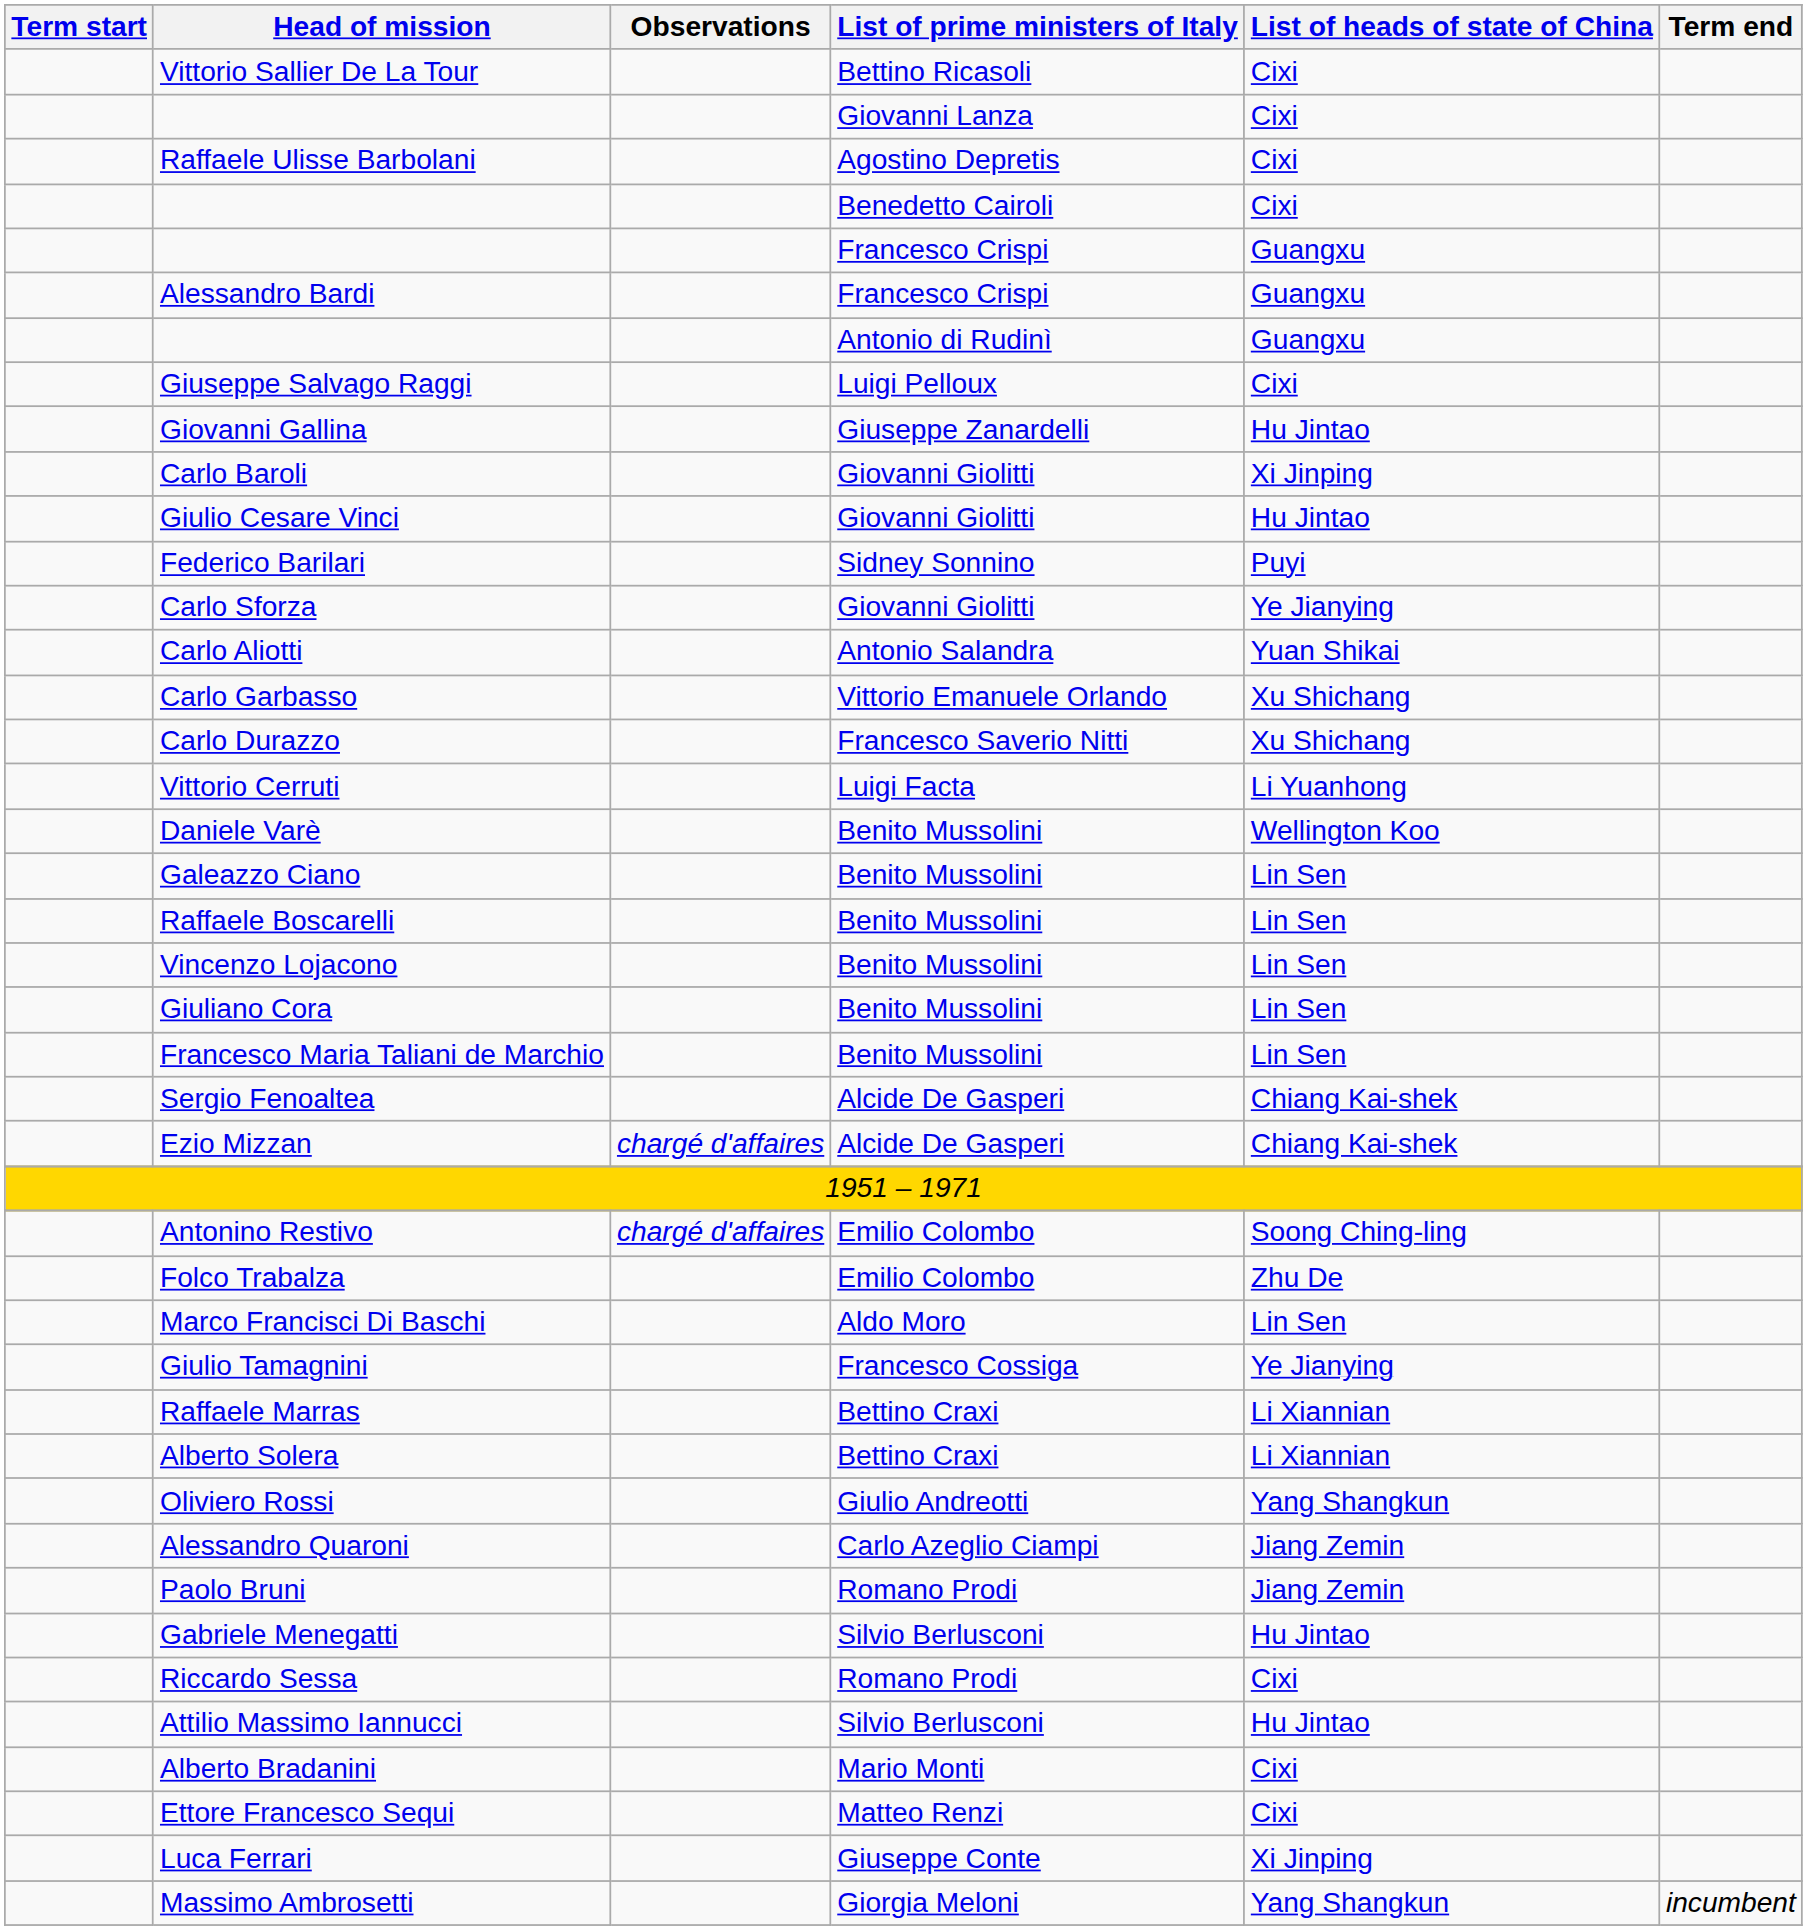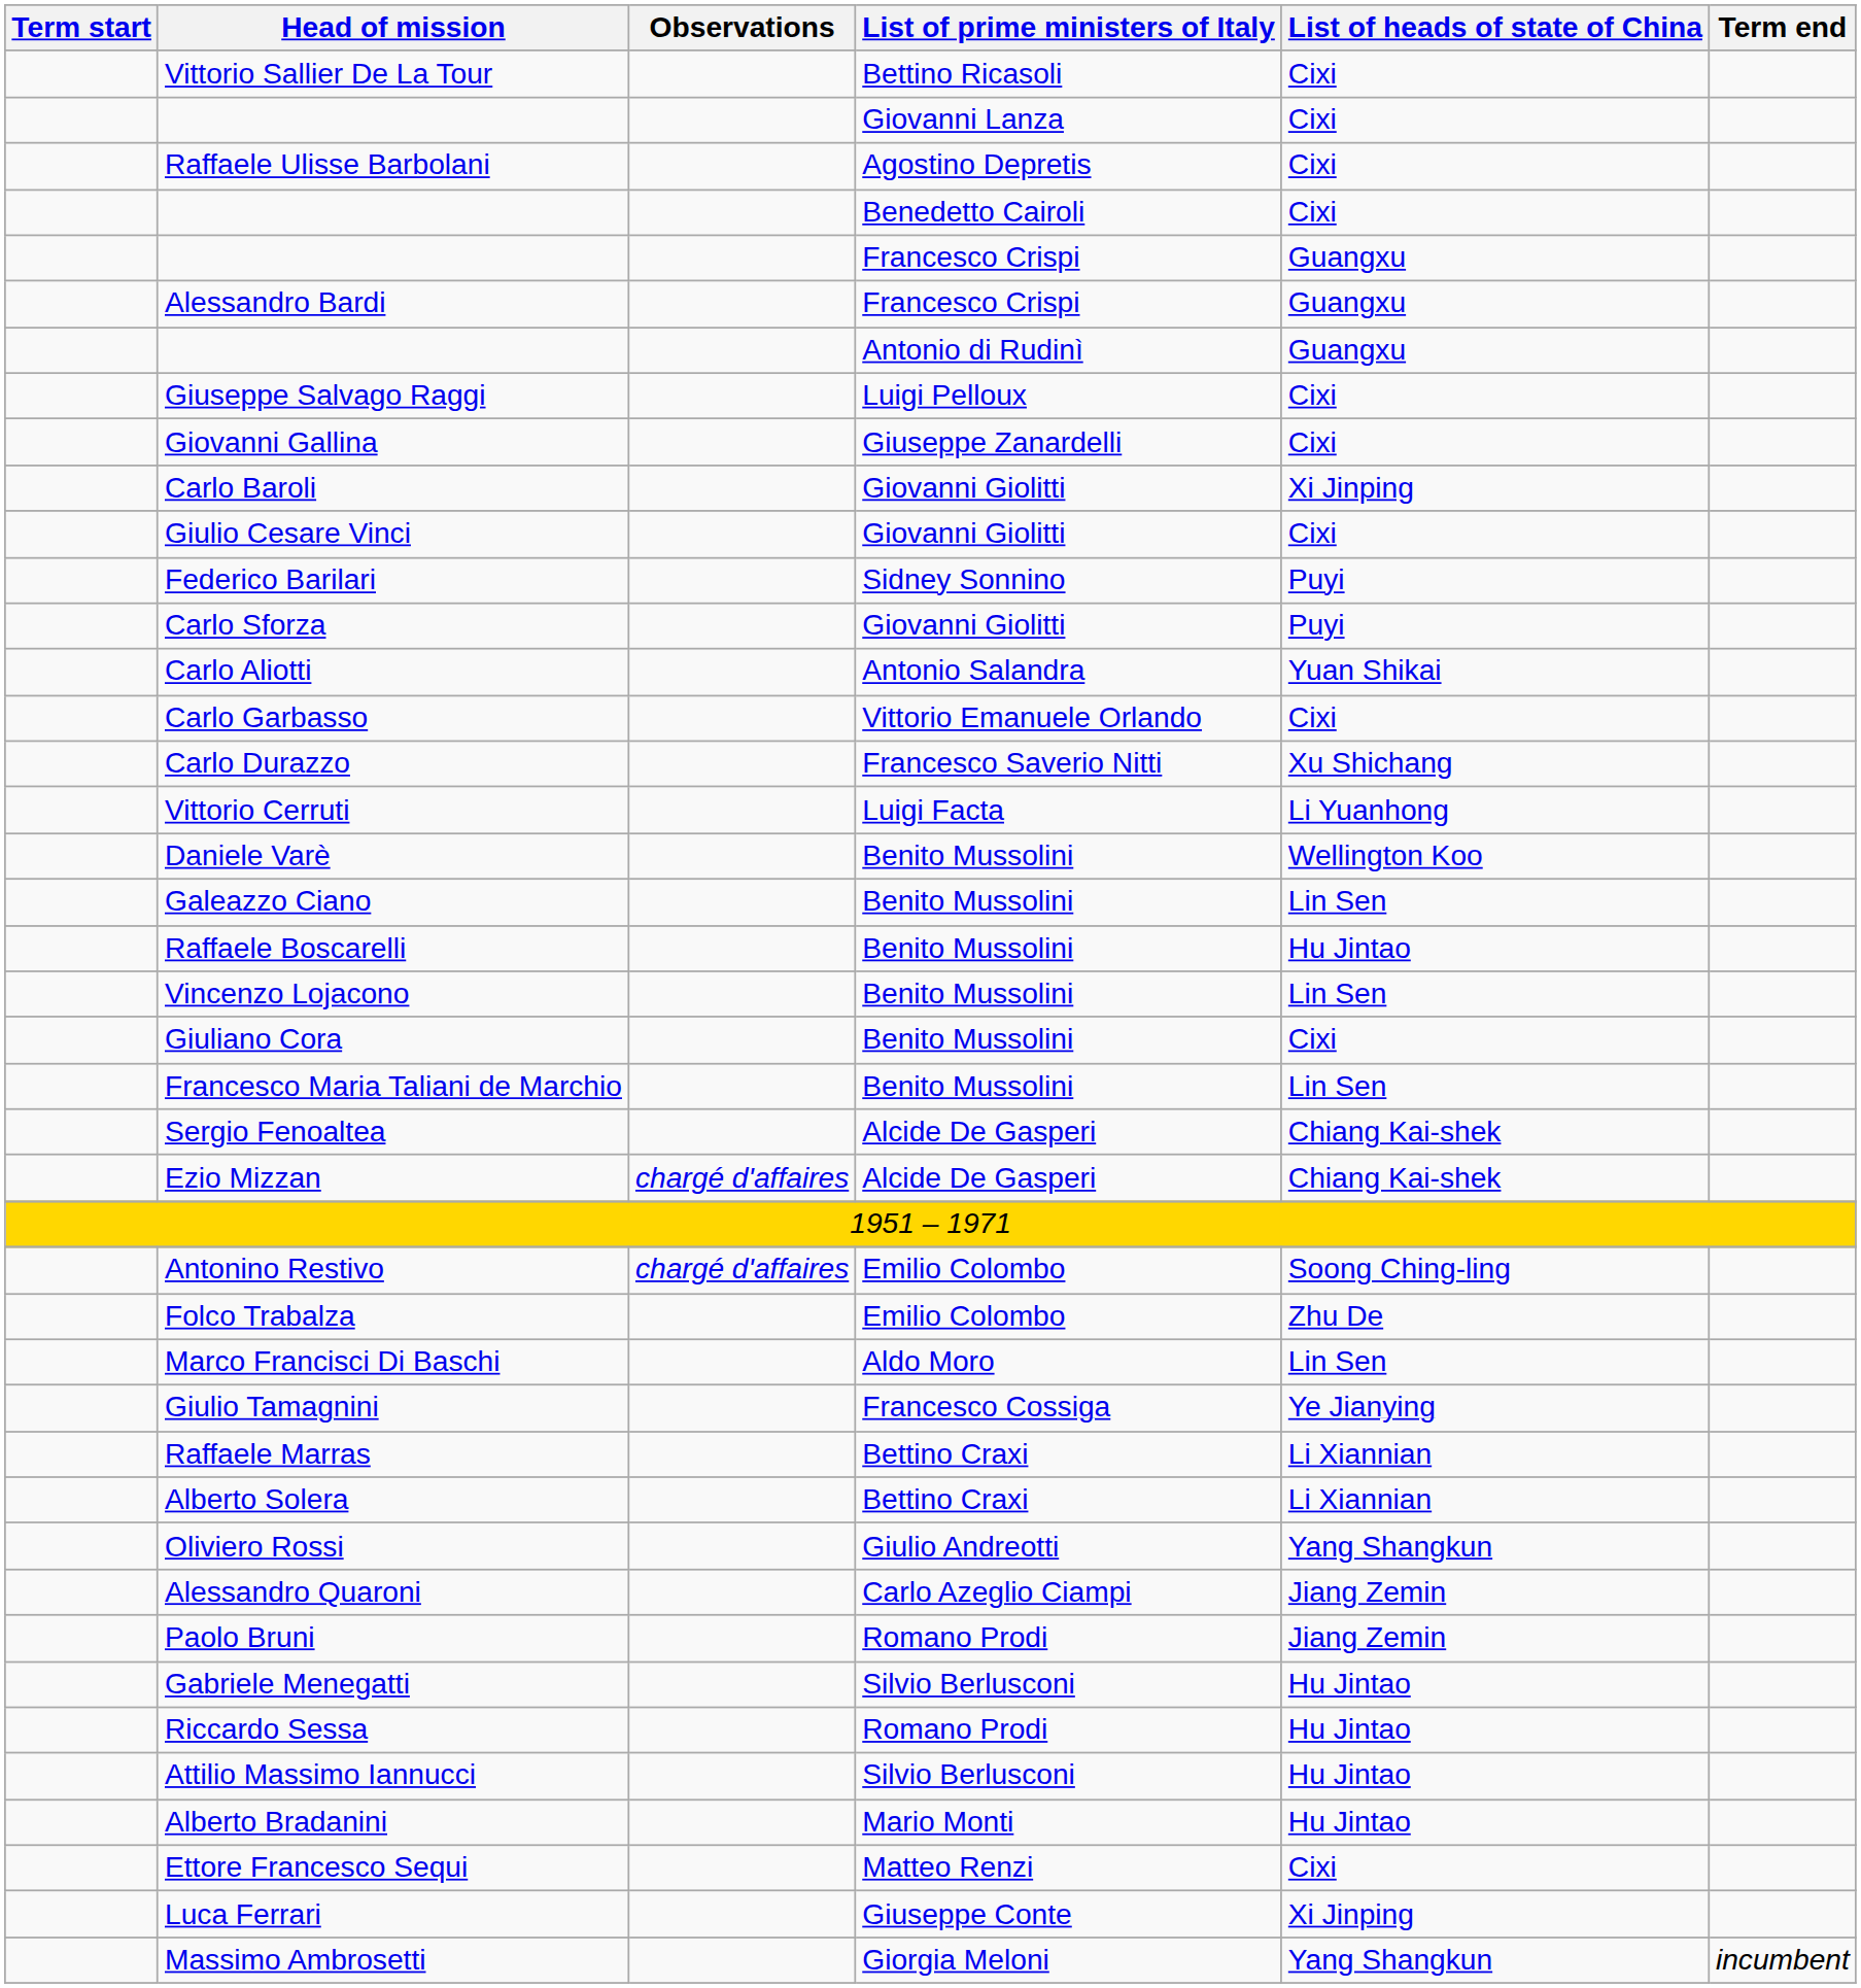 <table class="wikitable sortable">
 <tr>
 <th><a href='#'>Term start</a></th>
 <th><a href='#'>Head of mission</a></th>
 <th>Observations</th>
 <th><a href='#'>List of prime ministers of Italy</a></th>
 <th><a href='#'>List of heads of state of China</a></th>
 <th>Term end</th>
 </tr>
 <tr>
 <td></td>
 <td><a href='#'>Vittorio Sallier De La Tour</a></td>
 <td></td>
 <td><a href='#'>Bettino Ricasoli</a></td>
 <td><a href='#'>Cixi</a></td>
 <td></td>
 </tr>
 <tr>
 <td></td>
 <td></td>
 <td></td>
 <td><a href='#'>Giovanni Lanza</a></td>
 <td><a href='#'>Cixi</a></td>
 <td></td>
 </tr>
 <tr>
 <td></td>
 <td><a href='#'>Raffaele Ulisse Barbolani</a></td>
 <td></td>
 <td><a href='#'>Agostino Depretis</a></td>
 <td><a href='#'>Cixi</a></td>
 <td></td>
 </tr>
 <tr>
 <td></td>
 <td></td>
 <td></td>
 <td><a href='#'>Benedetto Cairoli</a></td>
 <td><a href='#'>Cixi</a></td>
 <td></td>
 </tr>
 <tr>
 <td></td>
 <td></td>
 <td></td>
 <td><a href='#'>Francesco Crispi</a></td>
 <td><a href='#'>Guangxu</a></td>
 <td></td>
 </tr>
 <tr>
 <td></td>
 <td><a href='#'>Alessandro Bardi</a></td>
 <td></td>
 <td><a href='#'>Francesco Crispi</a></td>
 <td><a href='#'>Guangxu</a></td>
 <td></td>
 </tr>
 <tr>
 <td></td>
 <td></td>
 <td></td>
 <td><a href='#'>Antonio di Rudinì</a></td>
 <td><a href='#'>Guangxu</a></td>
 <td></td>
 </tr>
 <tr>
 <td></td>
 <td><a href='#'>Giuseppe Salvago Raggi</a></td>
 <td></td>
 <td><a href='#'>Luigi Pelloux</a></td>
 <td><a href='#'>Cixi</a></td>
 <td></td>
 </tr>
 <tr>
 <td></td>
 <td><a href='#'>Giovanni Gallina</a></td>
 <td></td>
 <td><a href='#'>Giuseppe Zanardelli</a></td>
-<td><a href='#'>Hu Jintao</a></td>
+<td><a href='#'>Cixi</a></td>
 <td></td>
 </tr>
 <tr>
 <td></td>
 <td><a href='#'>Carlo Baroli</a></td>
 <td></td>
 <td><a href='#'>Giovanni Giolitti</a></td>
 <td><a href='#'>Xi Jinping</a></td>
 <td></td>
 </tr>
 <tr>
 <td></td>
 <td><a href='#'>Giulio Cesare Vinci</a></td>
 <td></td>
 <td><a href='#'>Giovanni Giolitti</a></td>
-<td><a href='#'>Hu Jintao</a></td>
+<td><a href='#'>Cixi</a></td>
 <td></td>
 </tr>
 <tr>
 <td></td>
 <td><a href='#'>Federico Barilari</a></td>
 <td></td>
 <td><a href='#'>Sidney Sonnino</a></td>
 <td><a href='#'>Puyi</a></td>
 <td></td>
 </tr>
 <tr>
 <td></td>
 <td><a href='#'>Carlo Sforza</a></td>
 <td></td>
 <td><a href='#'>Giovanni Giolitti</a></td>
-<td><a href='#'>Ye Jianying</a></td>
+<td><a href='#'>Puyi</a></td>
 <td></td>
 </tr>
 <tr>
 <td></td>
 <td><a href='#'>Carlo Aliotti</a></td>
 <td></td>
 <td><a href='#'>Antonio Salandra</a></td>
 <td><a href='#'>Yuan Shikai</a></td>
 <td></td>
 </tr>
 <tr>
 <td></td>
 <td><a href='#'>Carlo Garbasso</a></td>
 <td></td>
 <td><a href='#'>Vittorio Emanuele Orlando</a></td>
-<td><a href='#'>Xu Shichang</a></td>
+<td><a href='#'>Cixi</a></td>
 <td></td>
 </tr>
 <tr>
 <td></td>
 <td><a href='#'>Carlo Durazzo</a></td>
 <td></td>
 <td><a href='#'>Francesco Saverio Nitti</a></td>
 <td><a href='#'>Xu Shichang</a></td>
 <td></td>
 </tr>
 <tr>
 <td></td>
 <td><a href='#'>Vittorio Cerruti</a></td>
 <td></td>
 <td><a href='#'>Luigi Facta</a></td>
 <td><a href='#'>Li Yuanhong</a></td>
 <td></td>
 </tr>
 <tr>
 <td></td>
 <td><a href='#'>Daniele Varè</a></td>
 <td></td>
 <td><a href='#'>Benito Mussolini</a></td>
 <td><a href='#'>Wellington Koo</a></td>
 <td></td>
 </tr>
 <tr>
 <td></td>
 <td><a href='#'>Galeazzo Ciano</a></td>
 <td></td>
 <td><a href='#'>Benito Mussolini</a></td>
 <td><a href='#'>Lin Sen</a></td>
 <td></td>
 </tr>
 <tr>
 <td></td>
 <td><a href='#'>Raffaele Boscarelli</a></td>
 <td></td>
 <td><a href='#'>Benito Mussolini</a></td>
-<td><a href='#'>Lin Sen</a></td>
+<td><a href='#'>Hu Jintao</a></td>
 <td></td>
 </tr>
 <tr>
 <td></td>
 <td><a href='#'>Vincenzo Lojacono</a></td>
 <td></td>
 <td><a href='#'>Benito Mussolini</a></td>
 <td><a href='#'>Lin Sen</a></td>
 <td></td>
 </tr>
 <tr>
 <td></td>
 <td><a href='#'>Giuliano Cora</a></td>
 <td></td>
 <td><a href='#'>Benito Mussolini</a></td>
-<td><a href='#'>Lin Sen</a></td>
+<td><a href='#'>Cixi</a></td>
 <td></td>
 </tr>
 <tr>
 <td></td>
 <td><a href='#'>Francesco Maria Taliani de Marchio</a></td>
 <td></td>
 <td><a href='#'>Benito Mussolini</a></td>
 <td><a href='#'>Lin Sen</a></td>
 <td></td>
 </tr>
 <tr>
 <td></td>
 <td><a href='#'>Sergio Fenoaltea</a></td>
 <td></td>
 <td><a href='#'>Alcide De Gasperi</a></td>
 <td><a href='#'>Chiang Kai-shek</a></td>
 <td></td>
 </tr>
 <tr>
 <td></td>
 <td><a href='#'>Ezio Mizzan</a></td>
 <td><em><a href='#'>chargé d'affaires</a></em></td>
 <td><a href='#'>Alcide De Gasperi</a></td>
 <td><a href='#'>Chiang Kai-shek</a></td>
 <td></td>
 </tr>
 <tr>
 </tr>
 <tr bgcolor=Gold>
 <td colspan=10; align="center"><em>1951 – 1971</em></td>
 </tr>
 <tr>
 </tr>
 <tr>
 <td></td>
 <td><a href='#'>Antonino Restivo</a></td>
 <td><em><a href='#'>chargé d'affaires</a></em></td>
 <td><a href='#'>Emilio Colombo</a></td>
 <td><a href='#'>Soong Ching-ling</a></td>
 <td></td>
 </tr>
 <tr>
 <td></td>
 <td><a href='#'>Folco Trabalza</a></td>
 <td></td>
 <td><a href='#'>Emilio Colombo</a></td>
 <td><a href='#'>Zhu De</a></td>
 <td></td>
 </tr>
 <tr>
 <td></td>
 <td><a href='#'>Marco Francisci Di Baschi</a></td>
 <td></td>
 <td><a href='#'>Aldo Moro</a></td>
 <td><a href='#'>Lin Sen</a></td>
 <td></td>
 </tr>
 <tr>
 <td></td>
 <td><a href='#'>Giulio Tamagnini</a></td>
 <td></td>
 <td><a href='#'>Francesco Cossiga</a></td>
 <td><a href='#'>Ye Jianying</a></td>
 <td></td>
 </tr>
 <tr>
 <td></td>
 <td><a href='#'>Raffaele Marras</a></td>
 <td></td>
 <td><a href='#'>Bettino Craxi</a></td>
 <td><a href='#'>Li Xiannian</a></td>
 <td></td>
 </tr>
 <tr>
 <td></td>
 <td><a href='#'>Alberto Solera</a></td>
 <td></td>
 <td><a href='#'>Bettino Craxi</a></td>
 <td><a href='#'>Li Xiannian</a></td>
 <td></td>
 </tr>
 <tr>
 <td></td>
 <td><a href='#'>Oliviero Rossi</a></td>
 <td></td>
 <td><a href='#'>Giulio Andreotti</a></td>
 <td><a href='#'>Yang Shangkun</a></td>
 <td></td>
 </tr>
 <tr>
 <td></td>
 <td><a href='#'>Alessandro Quaroni</a></td>
 <td></td>
 <td><a href='#'>Carlo Azeglio Ciampi</a></td>
 <td><a href='#'>Jiang Zemin</a></td>
 <td></td>
 </tr>
 <tr>
 <td></td>
 <td><a href='#'>Paolo Bruni</a></td>
 <td></td>
 <td><a href='#'>Romano Prodi</a></td>
 <td><a href='#'>Jiang Zemin</a></td>
 <td></td>
 </tr>
 <tr>
 <td></td>
 <td><a href='#'>Gabriele Menegatti</a></td>
 <td></td>
 <td><a href='#'>Silvio Berlusconi</a></td>
 <td><a href='#'>Hu Jintao</a></td>
 <td></td>
 </tr>
 <tr>
 <td></td>
 <td><a href='#'>Riccardo Sessa</a></td>
 <td></td>
 <td><a href='#'>Romano Prodi</a></td>
-<td><a href='#'>Cixi</a></td>
+<td><a href='#'>Hu Jintao</a></td>
 <td></td>
 </tr>
 <tr>
 <td></td>
 <td><a href='#'>Attilio Massimo Iannucci</a></td>
 <td></td>
 <td><a href='#'>Silvio Berlusconi</a></td>
 <td><a href='#'>Hu Jintao</a></td>
 <td></td>
 </tr>
 <tr>
 <td></td>
 <td><a href='#'>Alberto Bradanini</a></td>
 <td></td>
 <td><a href='#'>Mario Monti</a></td>
-<td><a href='#'>Cixi</a></td>
+<td><a href='#'>Hu Jintao</a></td>
 <td></td>
 </tr>
 <tr>
 <td></td>
 <td><a href='#'>Ettore Francesco Sequi</a></td>
 <td></td>
 <td><a href='#'>Matteo Renzi</a></td>
 <td><a href='#'>Cixi</a></td>
 <td></td>
 </tr>
 <tr>
 <td></td>
 <td><a href='#'>Luca Ferrari</a></td>
 <td></td>
 <td><a href='#'>Giuseppe Conte</a></td>
 <td><a href='#'>Xi Jinping</a></td>
 <td></td>
 </tr>
 <tr>
 <td></td>
 <td><a href='#'>Massimo Ambrosetti</a></td>
 <td></td>
 <td><a href='#'>Giorgia Meloni</a></td>
 <td><a href='#'>Yang Shangkun</a></td>
 <td><em>incumbent</em></td>
 </tr>
 </table>
